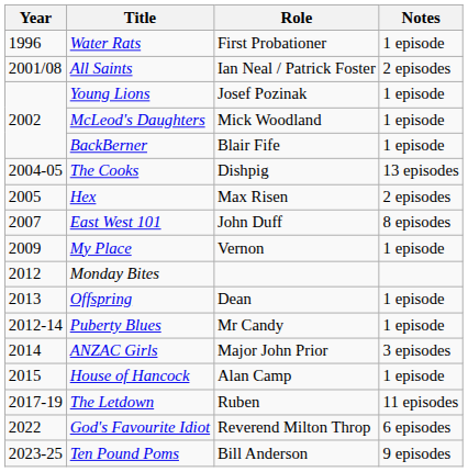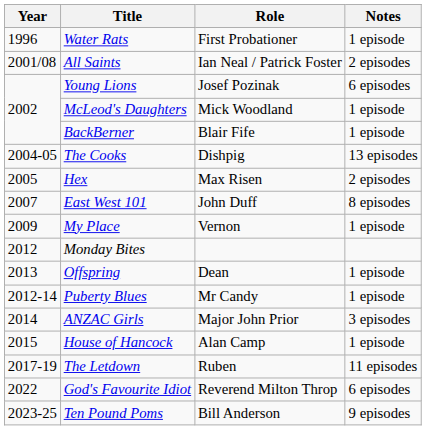 <table class="wikitable">
 <tr>
 <th>Year</th>
 <th>Title</th>
 <th>Role</th>
 <th>Notes</th>
 </tr>
 <tr>
 <td>1996</td>
 <td><em><a href='#'>Water Rats</a></em></td>
 <td>First Probationer</td>
 <td>1 episode</td>
 </tr>
 <tr>
 <td>2001/08</td>
 <td><em><a href='#'>All Saints</a></em></td>
 <td>Ian Neal / Patrick Foster</td>
 <td>2 episodes</td>
 </tr>
 <tr>
 <td rowspan=3>2002</td>
 <td><em><a href='#'>Young Lions</a></em></td>
 <td>Josef Pozinak</td>
-<td>1 episode</td>
+<td>6 episodes</td>
 </tr>
 <tr>
 <td><em><a href='#'>McLeod's Daughters</a></em></td>
 <td>Mick Woodland</td>
 <td>1 episode</td>
 </tr>
 <tr>
 <td><em><a href='#'>BackBerner</a></em></td>
 <td>Blair Fife</td>
 <td>1 episode</td>
 </tr>
 <tr>
 <td>2004-05</td>
 <td><em><a href='#'>The Cooks</a></em></td>
 <td>Dishpig</td>
 <td>13 episodes</td>
 </tr>
 <tr>
 <td>2005</td>
 <td><em><a href='#'>Hex</a></em></td>
 <td>Max Risen</td>
 <td>2 episodes</td>
 </tr>
 <tr>
 <td>2007</td>
 <td><em><a href='#'>East West 101</a></em></td>
 <td>John Duff</td>
 <td>8 episodes</td>
 </tr>
 <tr>
 <td>2009</td>
 <td><em><a href='#'>My Place</a></em></td>
 <td>Vernon</td>
 <td>1 episode</td>
 </tr>
 <tr>
 <td>2012</td>
 <td><em>Monday Bites</em></td>
 <td></td>
 <td></td>
 </tr>
 <tr>
 <td>2013</td>
 <td><em><a href='#'>Offspring</a></em></td>
 <td>Dean</td>
 <td>1 episode</td>
 </tr>
 <tr>
 <td>2012-14</td>
 <td><em><a href='#'>Puberty Blues</a></em></td>
 <td>Mr Candy</td>
 <td>1 episode</td>
 </tr>
 <tr>
 <td>2014</td>
 <td><em><a href='#'>ANZAC Girls</a></em></td>
 <td>Major John Prior</td>
 <td>3 episodes</td>
 </tr>
 <tr>
 <td>2015</td>
 <td><em><a href='#'>House of Hancock</a></em></td>
 <td>Alan Camp</td>
 <td>1 episode</td>
 </tr>
 <tr>
 <td>2017-19</td>
 <td><em><a href='#'>The Letdown</a></em></td>
 <td>Ruben</td>
 <td>11 episodes</td>
 </tr>
 <tr>
 <td>2022</td>
 <td><em><a href='#'>God's Favourite Idiot</a></em></td>
 <td>Reverend Milton Throp</td>
 <td>6 episodes</td>
 </tr>
 <tr>
 <td>2023-25</td>
 <td><em><a href='#'>Ten Pound Poms</a></em></td>
 <td>Bill Anderson</td>
 <td>9 episodes</td>
 </tr>
 </table>
